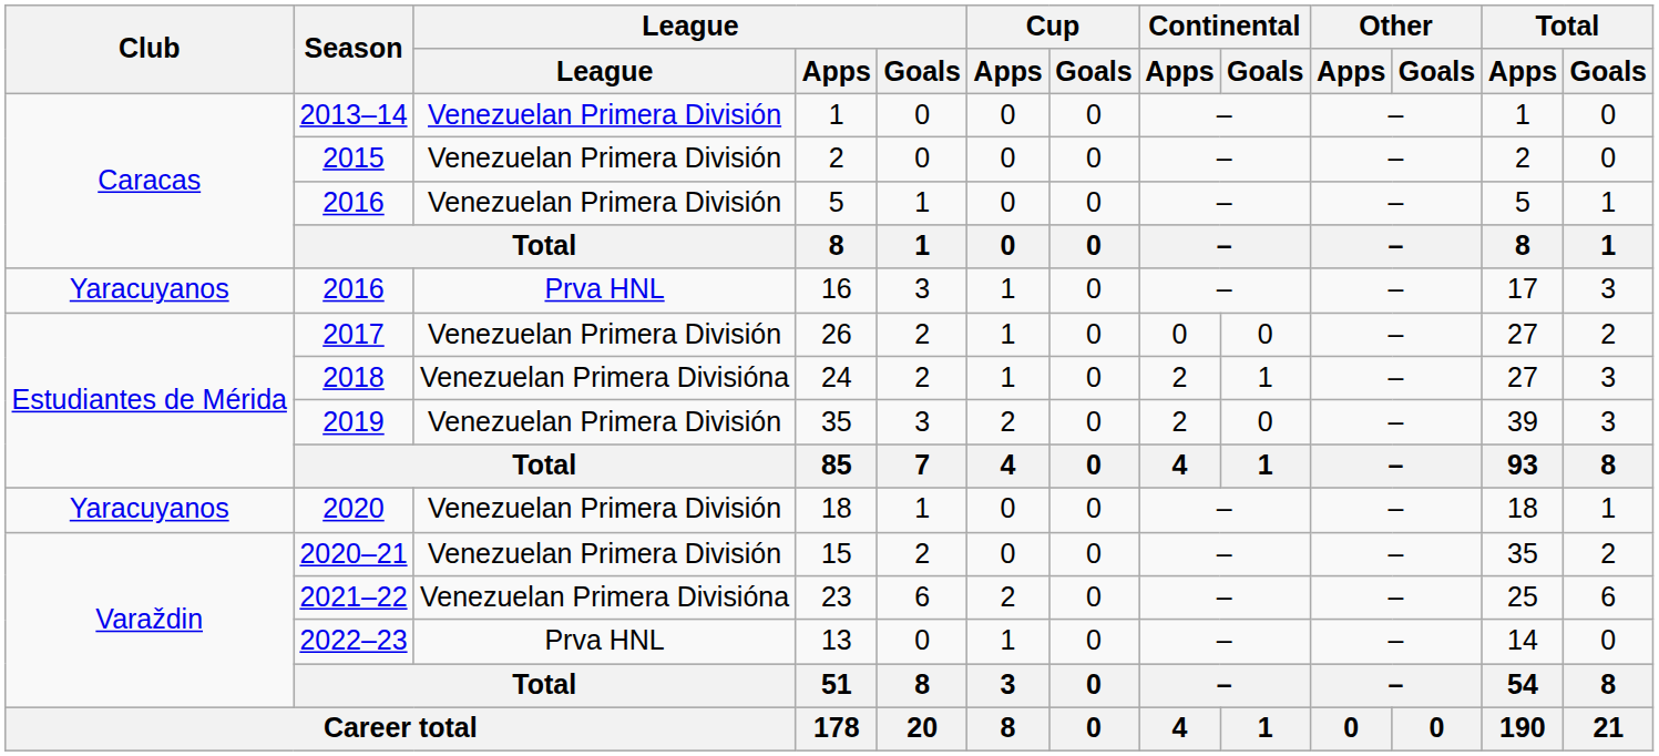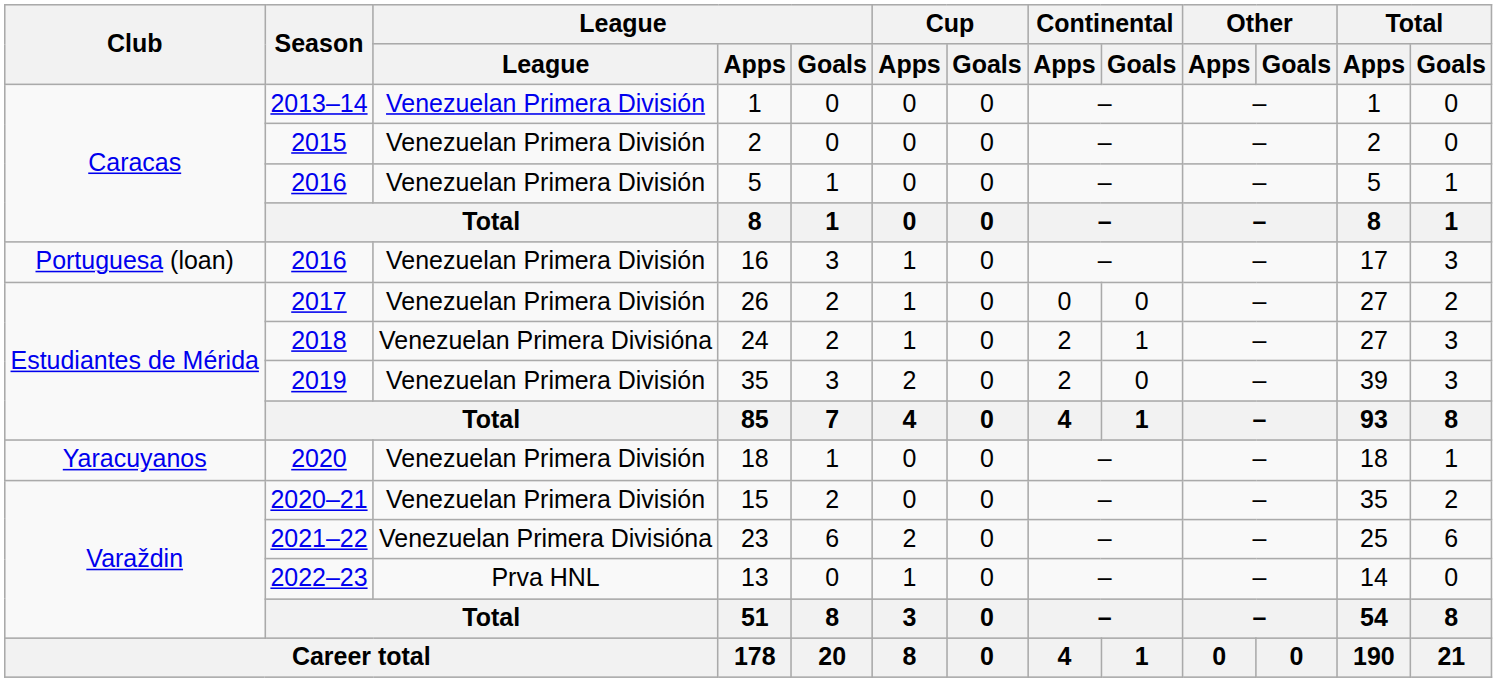 <table class="wikitable" style="text-align:center">
 <tr>
 <th rowspan="2">Club</th>
 <th rowspan="2">Season</th>
 <th colspan="3">League</th>
 <th colspan="2">Cup</th>
 <th colspan="2">Continental</th>
 <th colspan="2">Other</th>
 <th colspan="2">Total</th>
 </tr>
 <tr>
 <th>League</th>
 <th>Apps</th>
 <th>Goals</th>
 <th>Apps</th>
 <th>Goals</th>
 <th>Apps</th>
 <th>Goals</th>
 <th>Apps</th>
 <th>Goals</th>
 <th>Apps</th>
 <th>Goals</th>
 </tr>
 <tr>
 <td rowspan="4"><a href='#'>Caracas</a></td>
 <td><a href='#'>2013–14</a></td>
 <td><a href='#'>Venezuelan Primera División</a></td>
 <td>1</td>
 <td>0</td>
 <td>0</td>
 <td>0</td>
 <td colspan="2">–</td>
 <td colspan="2">–</td>
 <td>1</td>
 <td>0</td>
 </tr>
 <tr>
 <td><a href='#'>2015</a></td>
 <td>Venezuelan Primera División</td>
 <td>2</td>
 <td>0</td>
 <td>0</td>
 <td>0</td>
 <td colspan="2">–</td>
 <td colspan="2">–</td>
 <td>2</td>
 <td>0</td>
 </tr>
 <tr>
 <td><a href='#'>2016</a></td>
 <td>Venezuelan Primera División</td>
 <td>5</td>
 <td>1</td>
 <td>0</td>
 <td>0</td>
 <td colspan="2">–</td>
 <td colspan="2">–</td>
 <td>5</td>
 <td>1</td>
 </tr>
 <tr>
 <th colspan="2">Total</th>
 <th>8</th>
 <th>1</th>
 <th>0</th>
 <th>0</th>
 <th colspan="2">–</th>
 <th colspan="2">–</th>
 <th>8</th>
 <th>1</th>
 </tr>
 <tr>
-<td><a href='#'>Yaracuyanos</a></td>
+<td><a href='#'>Portuguesa</a> (loan)</td>
 <td><a href='#'>2016</a></td>
-<td><a href='#'>Prva HNL</a></td>
+<td>Venezuelan Primera División</td>
 <td>16</td>
 <td>3</td>
 <td>1</td>
 <td>0</td>
 <td colspan="2">–</td>
 <td colspan="2">–</td>
 <td>17</td>
 <td>3</td>
 </tr>
 <tr>
 <td rowspan="4"><a href='#'>Estudiantes de Mérida</a></td>
 <td><a href='#'>2017</a></td>
 <td>Venezuelan Primera División</td>
 <td>26</td>
 <td>2</td>
 <td>1</td>
 <td>0</td>
 <td>0</td>
 <td>0</td>
 <td colspan="2">–</td>
 <td>27</td>
 <td>2</td>
 </tr>
 <tr>
 <td><a href='#'>2018</a></td>
 <td>Venezuelan Primera Divisióna</td>
 <td>24</td>
 <td>2</td>
 <td>1</td>
 <td>0</td>
 <td>2</td>
 <td>1</td>
 <td colspan="2">–</td>
 <td>27</td>
 <td>3</td>
 </tr>
 <tr>
 <td><a href='#'>2019</a></td>
 <td>Venezuelan Primera División</td>
 <td>35</td>
 <td>3</td>
 <td>2</td>
 <td>0</td>
 <td>2</td>
 <td>0</td>
 <td colspan="2">–</td>
 <td>39</td>
 <td>3</td>
 </tr>
 <tr>
 <th colspan="2">Total</th>
 <th>85</th>
 <th>7</th>
 <th>4</th>
 <th>0</th>
 <th>4</th>
 <th>1</th>
 <th colspan="2">–</th>
 <th>93</th>
 <th>8</th>
 </tr>
 <tr>
 <td><a href='#'>Yaracuyanos</a></td>
 <td><a href='#'>2020</a></td>
 <td>Venezuelan Primera División</td>
 <td>18</td>
 <td>1</td>
 <td>0</td>
 <td>0</td>
 <td colspan="2">–</td>
 <td colspan="2">–</td>
 <td>18</td>
 <td>1</td>
 </tr>
 <tr>
 <td rowspan="4"><a href='#'>Varaždin</a></td>
 <td><a href='#'>2020–21</a></td>
 <td>Venezuelan Primera División</td>
 <td>15</td>
 <td>2</td>
 <td>0</td>
 <td>0</td>
 <td colspan="2">–</td>
 <td colspan="2">–</td>
 <td>35</td>
 <td>2</td>
 </tr>
 <tr>
 <td><a href='#'>2021–22</a></td>
 <td>Venezuelan Primera Divisióna</td>
 <td>23</td>
 <td>6</td>
 <td>2</td>
 <td>0</td>
 <td colspan="2">–</td>
 <td colspan="2">–</td>
 <td>25</td>
 <td>6</td>
 </tr>
 <tr>
 <td><a href='#'>2022–23</a></td>
 <td>Prva HNL</td>
 <td>13</td>
 <td>0</td>
 <td>1</td>
 <td>0</td>
 <td colspan="2">–</td>
 <td colspan="2">–</td>
 <td>14</td>
 <td>0</td>
 </tr>
 <tr>
 <th colspan="2">Total</th>
 <th>51</th>
 <th>8</th>
 <th>3</th>
 <th>0</th>
 <th colspan="2">–</th>
 <th colspan="2">–</th>
 <th>54</th>
 <th>8</th>
 </tr>
 <tr>
 <th colspan="3">Career total</th>
 <th>178</th>
 <th>20</th>
 <th>8</th>
 <th>0</th>
 <th>4</th>
 <th>1</th>
 <th>0</th>
 <th>0</th>
 <th>190</th>
 <th>21</th>
 </tr>
 </table>
